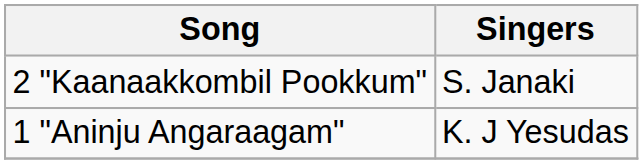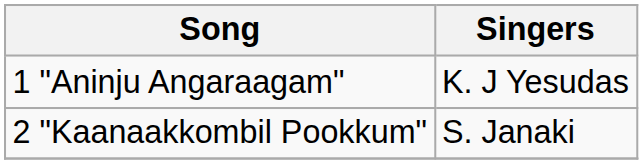 <table class="wikitable">
 <tr>
 <th>Song</th>
 <th>Singers</th>
 </tr>
 <tr>
+<td>1 "Aninju Angaraagam"</td>
+<td>K. J Yesudas</td>
+</tr>
+<tr>
 <td>2 "Kaanaakkombil Pookkum"</td>
 <td>S. Janaki</td>
 </tr>
 <tr>
-<td>1 "Aninju Angaraagam"</td>
-<td>K. J Yesudas</td>
-</tr>
-<tr>
 </tr>
 </table>
